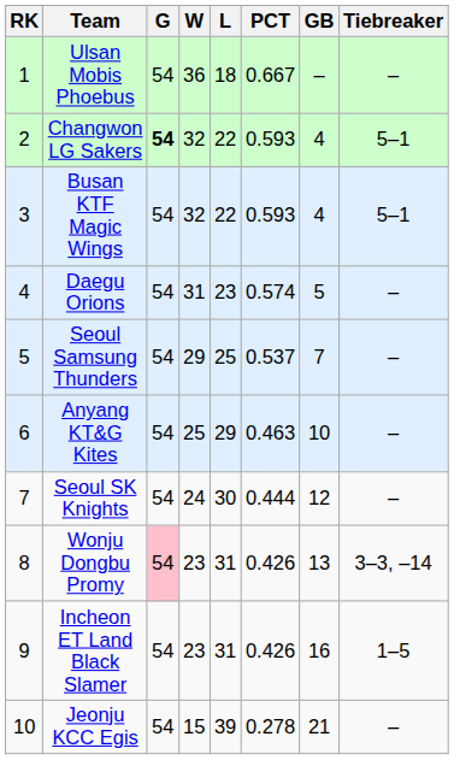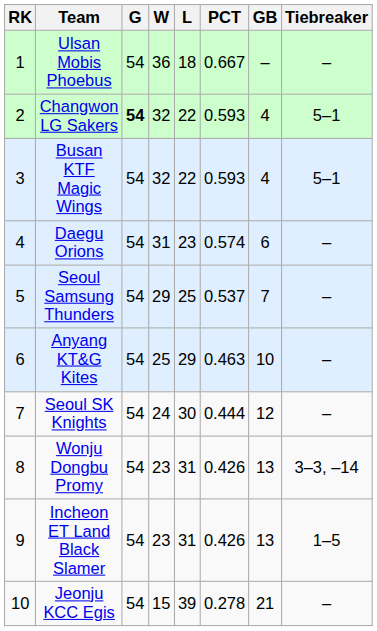 <table class="wikitable" width="57%" style="text-align:center;">
 <tr>
 <th width=3%>RK</th>
 <th width=20%>Team</th>
 <th width=5%>G</th>
 <th width=5%>W</th>
 <th width=5%>L</th>
 <th width=6%>PCT</th>
 <th width=4%>GB</th>
 <th width=9%>Tiebreaker</th>
 </tr>
 <tr align=center; bgcolor=#ccffcc>
 <td>1</td>
 <td><a href='#'>Ulsan Mobis Phoebus</a></td>
 <td>54</td>
 <td>36</td>
 <td>18</td>
 <td>0.667</td>
 <td>–</td>
 <td>–</td>
 </tr>
 <tr align=center; bgcolor=#ccffcc>
 <td>2</td>
 <td><a href='#'>Changwon LG Sakers</a></td>
 <td><strong>54</strong></td>
 <td>32</td>
 <td>22</td>
 <td>0.593</td>
 <td>4</td>
 <td>5–1</td>
 </tr>
 <tr align=center; bgcolor=#dfefff>
 <td>3</td>
 <td><a href='#'>Busan KTF Magic Wings</a></td>
 <td>54</td>
 <td>32</td>
 <td>22</td>
 <td>0.593</td>
 <td>4</td>
 <td>5–1</td>
 </tr>
 <tr align=center; bgcolor=#dfefff>
 <td>4</td>
 <td><a href='#'>Daegu Orions</a></td>
 <td>54</td>
 <td>31</td>
 <td>23</td>
 <td>0.574</td>
-<td>5</td>
+<td>6</td>
 <td>–</td>
 </tr>
 <tr align=center; bgcolor=#dfefff>
 <td>5</td>
 <td><a href='#'>Seoul Samsung Thunders</a></td>
 <td>54</td>
 <td>29</td>
 <td>25</td>
 <td>0.537</td>
 <td>7</td>
 <td>–</td>
 </tr>
 <tr align=center; bgcolor=#dfefff>
 <td>6</td>
 <td><a href='#'>Anyang KT&G Kites</a></td>
 <td>54</td>
 <td>25</td>
 <td>29</td>
 <td>0.463</td>
 <td>10</td>
 <td>–</td>
 </tr>
 <tr align=center>
 <td>7</td>
 <td><a href='#'>Seoul SK Knights</a></td>
 <td>54</td>
 <td>24</td>
 <td>30</td>
 <td>0.444</td>
 <td>12</td>
 <td>–</td>
 </tr>
 <tr align=center>
 <td>8</td>
 <td><a href='#'>Wonju Dongbu Promy</a></td>
-<td style="background: pink;">54</td>
+<td>54</td>
 <td>23</td>
 <td>31</td>
 <td>0.426</td>
 <td>13</td>
 <td>3–3, –14</td>
 </tr>
 <tr align=center>
 <td>9</td>
 <td><a href='#'>Incheon ET Land Black Slamer</a></td>
 <td>54</td>
 <td>23</td>
 <td>31</td>
 <td>0.426</td>
-<td>16</td>
+<td>13</td>
 <td>1–5</td>
 </tr>
 <tr align=center>
 <td>10</td>
 <td><a href='#'>Jeonju KCC Egis</a></td>
 <td>54</td>
 <td>15</td>
 <td>39</td>
 <td>0.278</td>
 <td>21</td>
 <td>–</td>
 </tr>
 </table>
